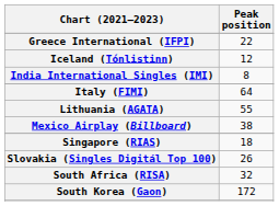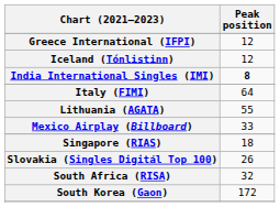 <table class="wikitable sortable plainrowheaders" style="text-align:center">
 <tr>
 <th scope="col">Chart (2021–2023)</th>
 <th scope="col">Peak<br>position</th>
 </tr>
 <tr>
 </tr>
 <tr>
 </tr>
 <tr>
 </tr>
 <tr>
 </tr>
 <tr>
 </tr>
 <tr>
 </tr>
 <tr>
 </tr>
 <tr>
 </tr>
 <tr>
 </tr>
 <tr>
 </tr>
 <tr>
 </tr>
 <tr>
 </tr>
 <tr>
 </tr>
 <tr>
 </tr>
 <tr>
 <th scope="row">Greece International (<a href='#'>IFPI</a>)</th>
-<td>22</td>
+<td>12</td>
 </tr>
 <tr>
 <th scope="row">Iceland (<a href='#'>Tónlistinn</a>)</th>
 <td>12</td>
 </tr>
 <tr>
 <th scope="row"><a href='#'>India International Singles</a> (<a href='#'>IMI</a>)</th>
-<td>8</td>
+<td><strong>8</strong></td>
 </tr>
 <tr>
 </tr>
 <tr>
 <th scope="row">Italy (<a href='#'>FIMI</a>)</th>
 <td>64</td>
 </tr>
 <tr>
 <th scope="row">Lithuania (<a href='#'>AGATA</a>)</th>
 <td>55</td>
 </tr>
 <tr>
 <th scope="row"><a href='#'>Mexico Airplay</a> (<em><a href='#'>Billboard</a></em>)</th>
-<td>38</td>
+<td>33</td>
 </tr>
 <tr>
 </tr>
 <tr>
 </tr>
 <tr>
 </tr>
 <tr>
 </tr>
 <tr>
 </tr>
 <tr>
 <th scope="row">Singapore (<a href='#'>RIAS</a>)</th>
 <td>18</td>
 </tr>
 <tr>
 <th scope="row">Slovakia (<a href='#'>Singles Digitál Top 100</a>)</th>
 <td>26</td>
 </tr>
 <tr>
 <th scope="row">South Africa (<a href='#'>RISA</a>)</th>
 <td>32</td>
 </tr>
 <tr>
 <th scope="row">South Korea (<a href='#'>Gaon</a>)</th>
 <td>172</td>
 </tr>
 <tr>
 </tr>
 <tr>
 </tr>
 <tr>
 </tr>
 <tr>
 </tr>
 <tr>
 </tr>
 <tr>
 </tr>
 <tr>
 </tr>
 <tr>
 </tr>
 <tr>
 </tr>
 </table>
